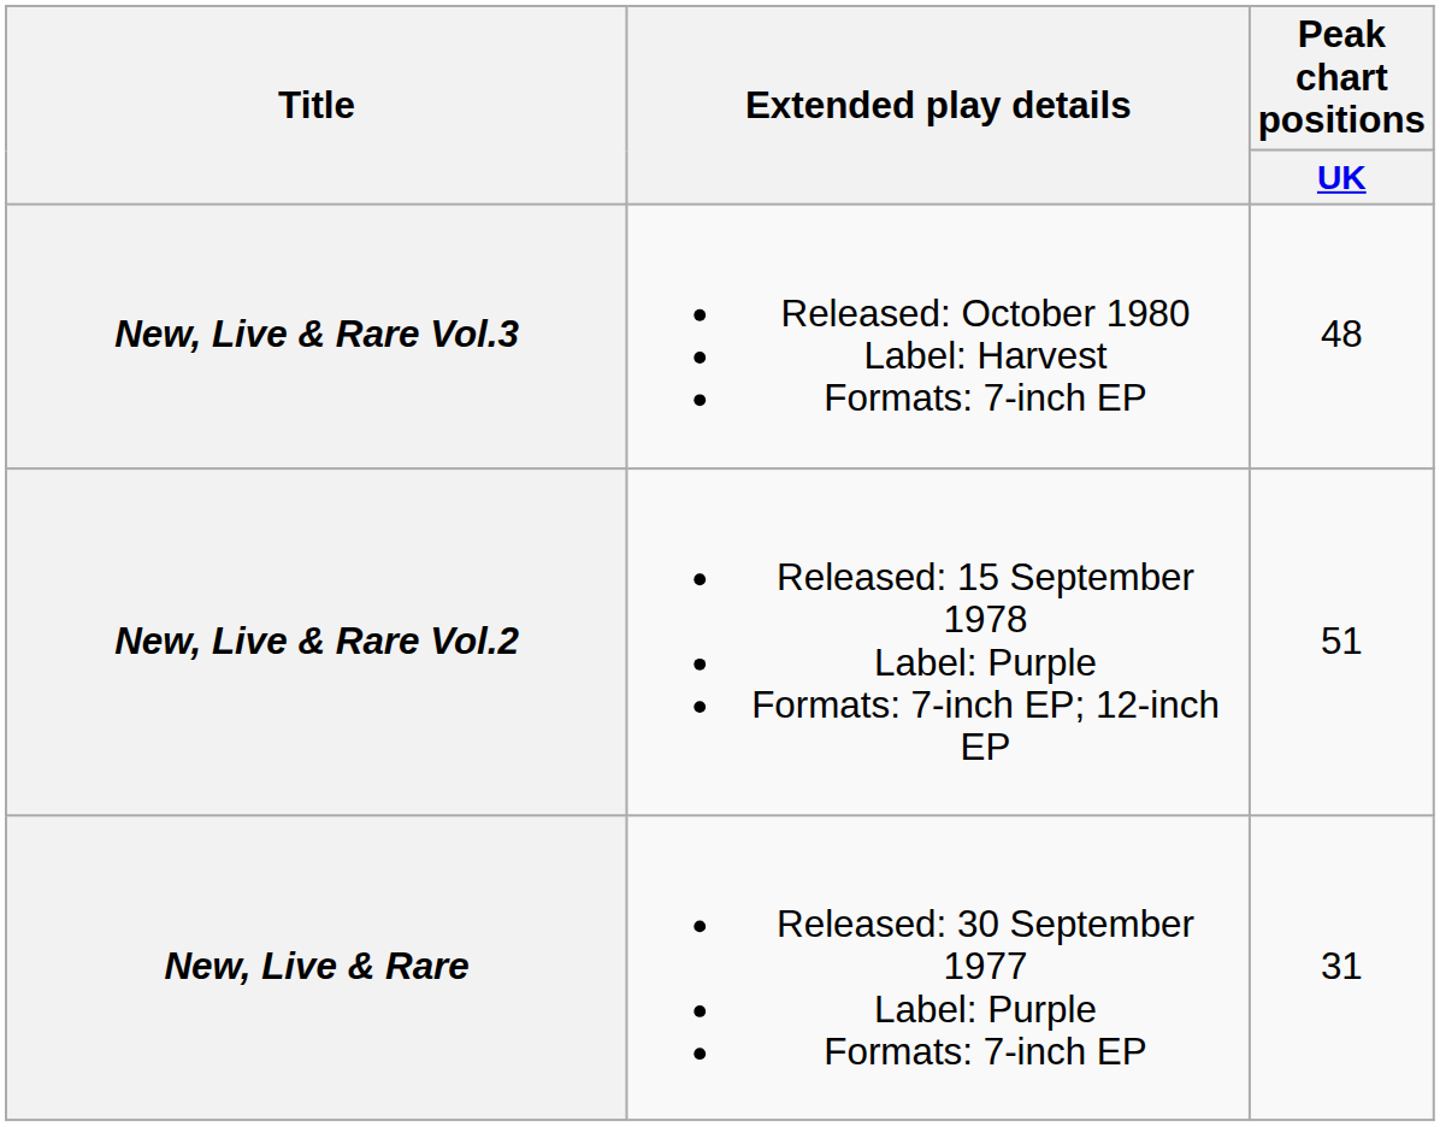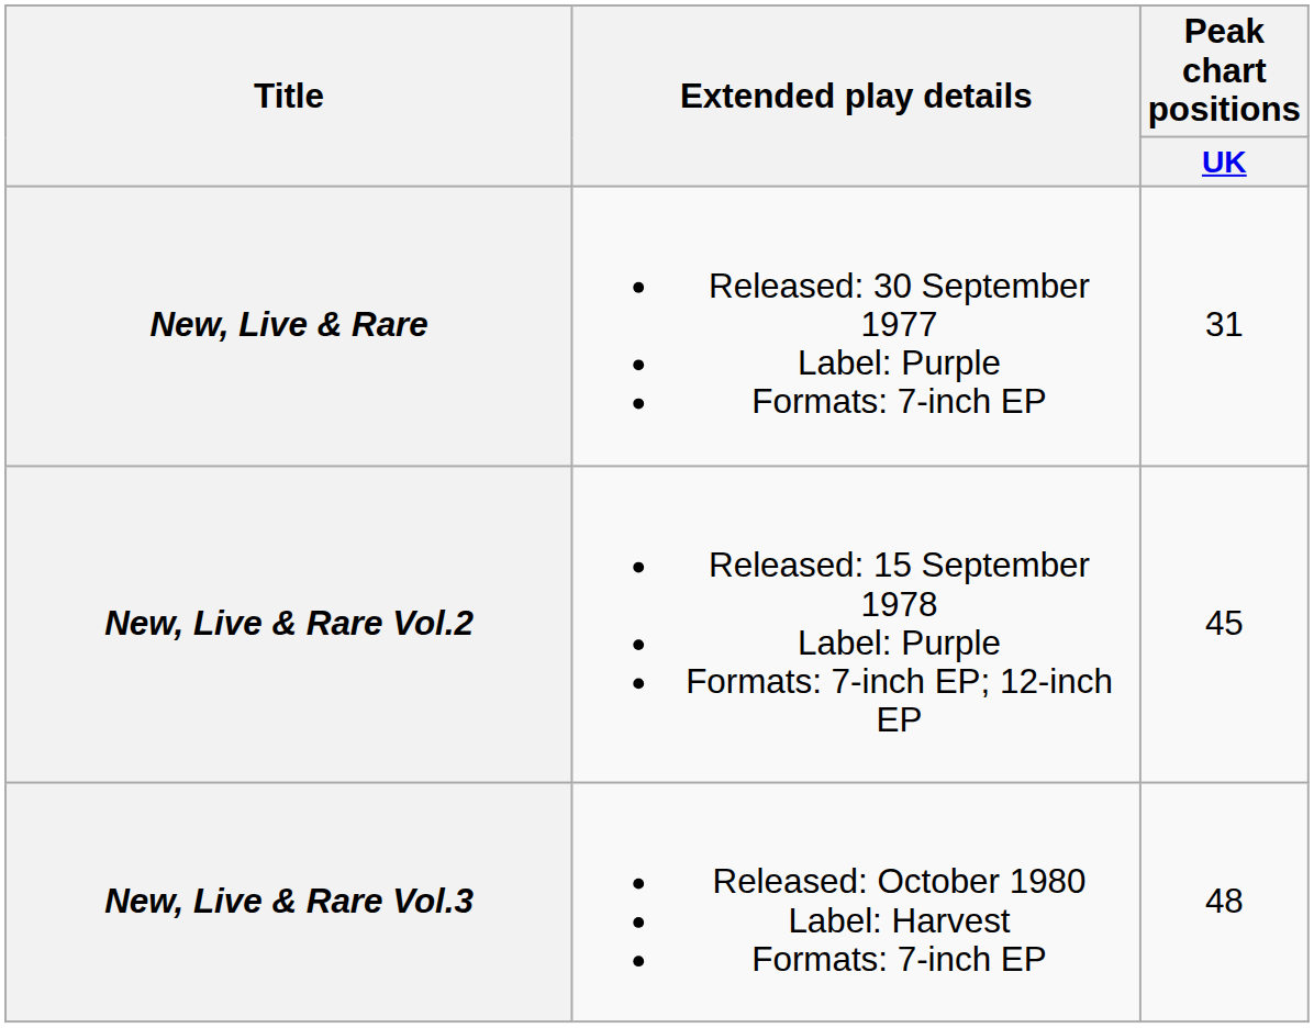 <table class="wikitable plainrowheaders" style="text-align:center;">
 <tr>
 <th scope="col" rowspan="2" style="width:16em;">Title</th>
 <th scope="col" rowspan="2" style="width:16em;">Extended play details</th>
 <th scope="col" colspan="1">Peak chart positions</th>
 </tr>
 <tr>
 <th style="width:2em;font-size:90%;"><a href='#'>UK</a><br></th>
 </tr>
 <tr>
+<th scope="row"><em>New, Live & Rare</em></th>
+<td><br><ul><li>Released: 30 September 1977</li><li>Label: Purple</li><li>Formats: 7-inch EP</li></ul></td>
+<td>31</td>
+</tr>
+<tr>
+<th scope="row"><em>New, Live & Rare Vol.2</em></th>
+<td><br><ul><li>Released: 15 September 1978</li><li>Label: Purple</li><li>Formats: 7-inch EP; 12-inch EP</li></ul></td>
+<td>45</td>
+</tr>
+<tr>
 <th scope="row"><em>New, Live & Rare Vol.3</em></th>
 <td><br><ul><li>Released: October 1980</li><li>Label: Harvest</li><li>Formats: 7-inch EP</li></ul></td>
 <td>48</td>
 </tr>
-<tr>
-<th scope="row"><em>New, Live & Rare Vol.2</em></th>
-<td><br><ul><li>Released: 15 September 1978</li><li>Label: Purple</li><li>Formats: 7-inch EP; 12-inch EP</li></ul></td>
-<td>51</td>
-</tr>
-<tr>
-<th scope="row"><em>New, Live & Rare</em></th>
-<td><br><ul><li>Released: 30 September 1977</li><li>Label: Purple</li><li>Formats: 7-inch EP</li></ul></td>
-<td>31</td>
-</tr>
 </table>
